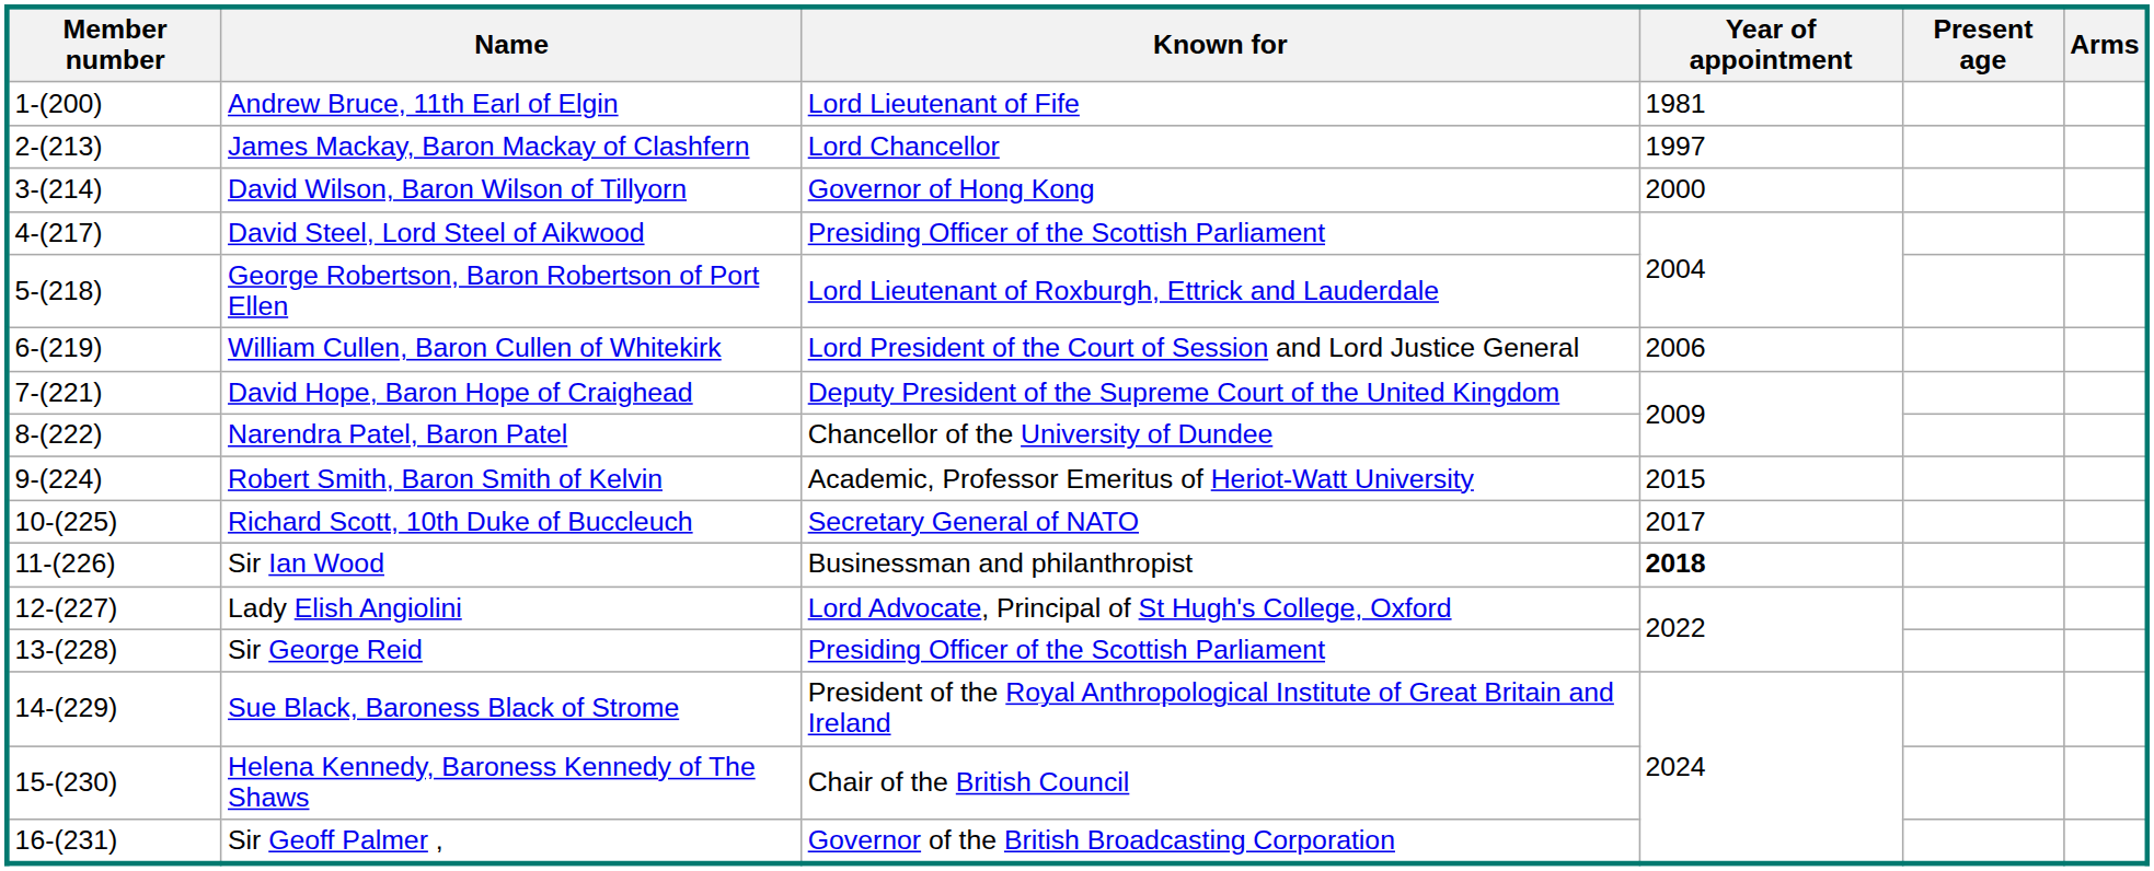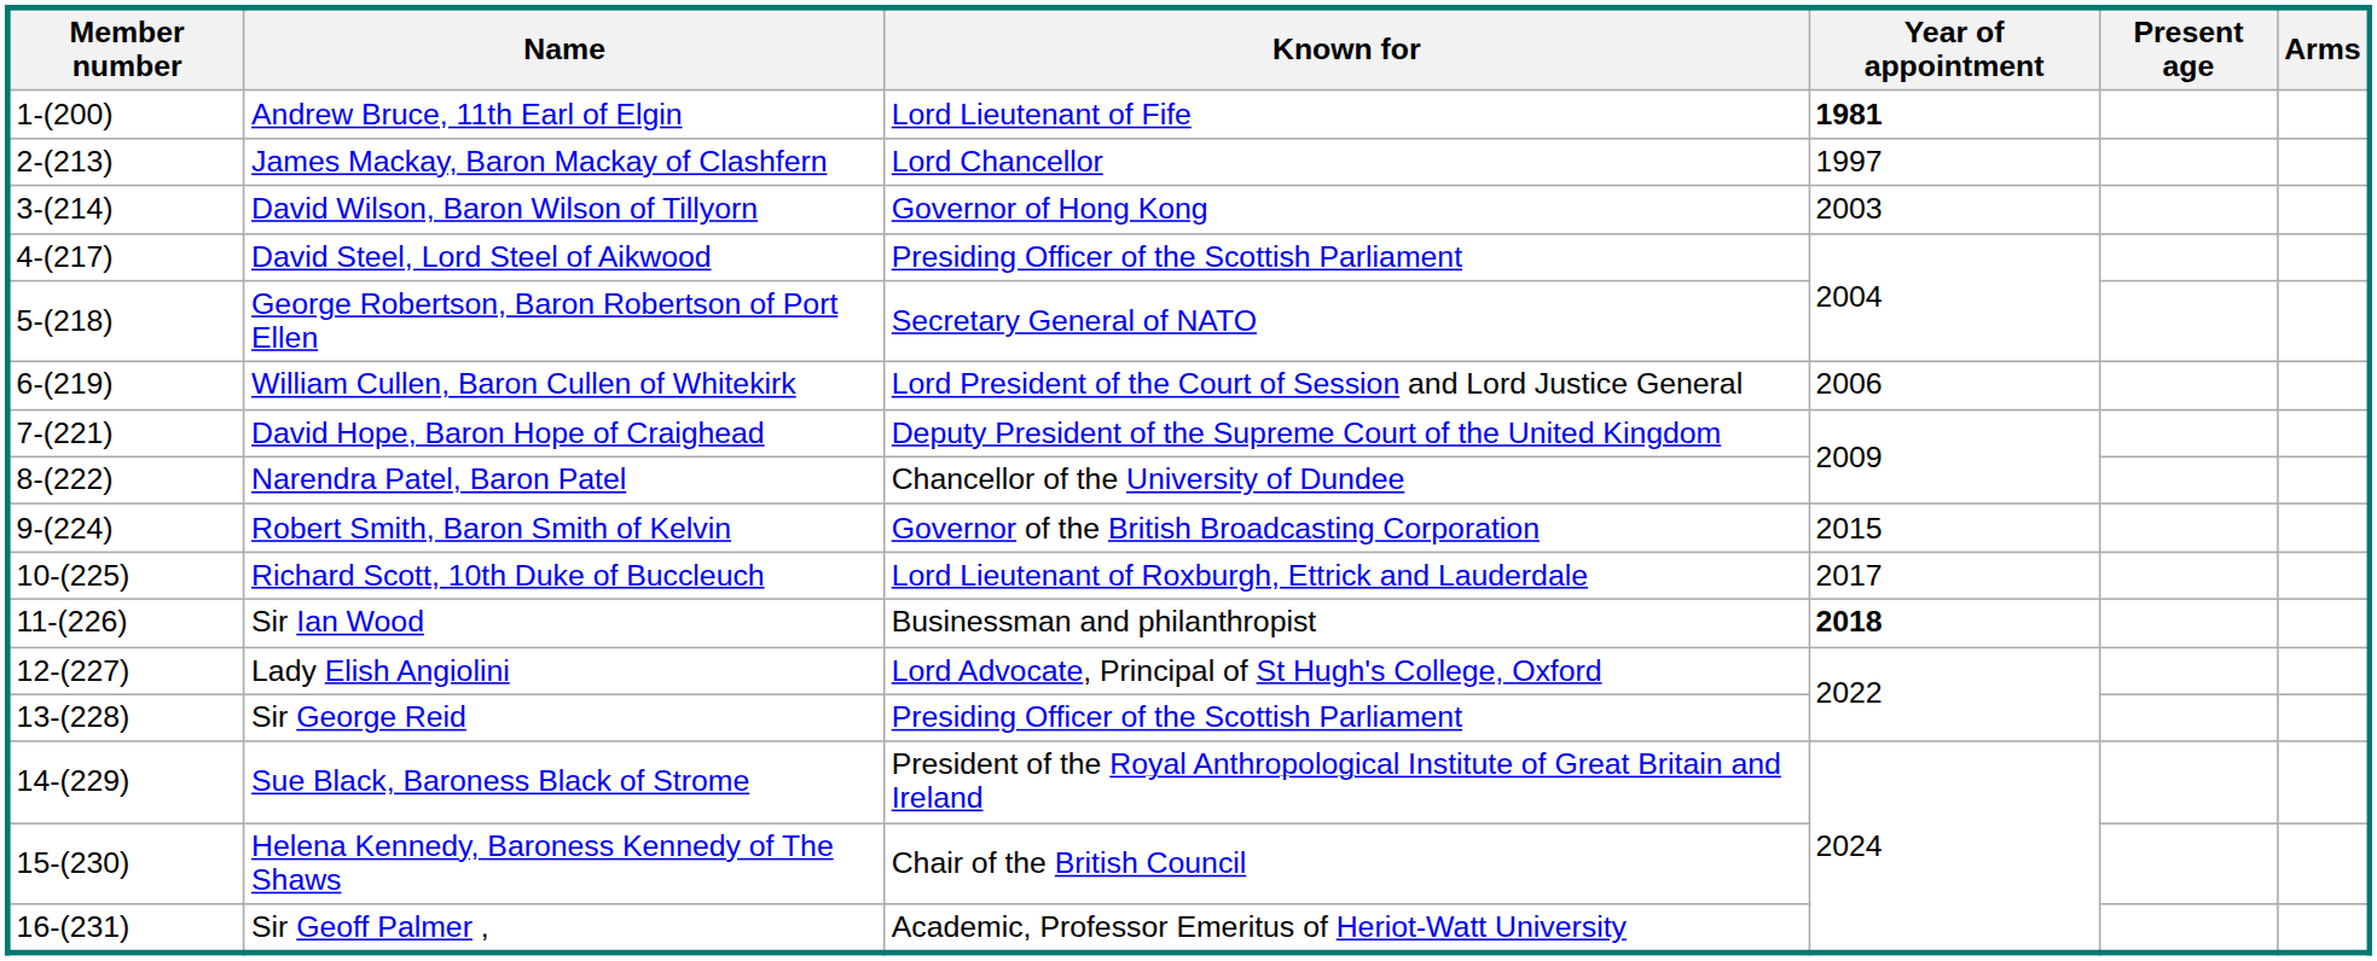 <table class="wikitable" style="width:100%; background:white; border:#01796f solid;">
 <tr>
 <th>Member number</th>
 <th>Name</th>
 <th>Known for</th>
 <th>Year of appointment</th>
 <th>Present age</th>
 <th>Arms</th>
 </tr>
 <tr>
 <td>1-(200)</td>
 <td><a href='#'>Andrew Bruce, 11th Earl of Elgin</a> </td>
 <td><a href='#'>Lord Lieutenant of Fife</a></td>
-<td>1981</td>
+<td><strong>1981</strong></td>
 <td></td>
 <td></td>
 </tr>
 <tr>
 <td>2-(213)</td>
 <td><a href='#'>James Mackay, Baron Mackay of Clashfern</a> </td>
 <td><a href='#'>Lord Chancellor</a></td>
 <td>1997</td>
 <td></td>
 <td></td>
 </tr>
 <tr>
 <td>3-(214)</td>
 <td><a href='#'>David Wilson, Baron Wilson of Tillyorn</a> </td>
 <td><a href='#'>Governor of Hong Kong</a></td>
-<td>2000</td>
+<td>2003</td>
 <td></td>
 <td></td>
 </tr>
 <tr>
 <td>4-(217)</td>
 <td><a href='#'>David Steel, Lord Steel of Aikwood</a>  </td>
 <td><a href='#'>Presiding Officer of the Scottish Parliament</a></td>
 <td rowspan="2">2004</td>
 <td></td>
 <td></td>
 </tr>
 <tr>
 <td>5-(218)</td>
 <td><a href='#'>George Robertson, Baron Robertson of Port Ellen</a> </td>
-<td><a href='#'>Lord Lieutenant of Roxburgh, Ettrick and Lauderdale</a></td>
+<td><a href='#'>Secretary General of NATO</a></td>
 <td></td>
 <td></td>
 </tr>
 <tr>
 <td>6-(219)</td>
 <td><a href='#'>William Cullen, Baron Cullen of Whitekirk</a> </td>
 <td><a href='#'>Lord President of the Court of Session</a> and Lord Justice General</td>
 <td>2006</td>
 <td></td>
 <td></td>
 </tr>
 <tr>
 <td>7-(221)</td>
 <td><a href='#'>David Hope, Baron Hope of Craighead</a> </td>
 <td><a href='#'>Deputy President of the Supreme Court of the United Kingdom</a></td>
 <td rowspan="2">2009</td>
 <td></td>
 <td></td>
 </tr>
 <tr>
 <td>8-(222)</td>
 <td><a href='#'>Narendra Patel, Baron Patel</a> </td>
 <td>Chancellor of the <a href='#'>University of Dundee</a></td>
 <td></td>
 <td></td>
 </tr>
 <tr>
 <td>9-(224)</td>
 <td><a href='#'>Robert Smith, Baron Smith of Kelvin</a> </td>
-<td>Academic, Professor Emeritus of <a href='#'>Heriot-Watt University</a></td>
+<td><a href='#'>Governor</a> of the <a href='#'>British Broadcasting Corporation</a></td>
 <td>2015</td>
 <td></td>
 <td></td>
 </tr>
 <tr>
 <td>10-(225)</td>
 <td><a href='#'>Richard Scott, 10th Duke of Buccleuch</a> </td>
-<td><a href='#'>Secretary General of NATO</a></td>
+<td><a href='#'>Lord Lieutenant of Roxburgh, Ettrick and Lauderdale</a></td>
 <td>2017</td>
 <td></td>
 <td></td>
 </tr>
 <tr>
 <td>11-(226)</td>
 <td>Sir <a href='#'>Ian Wood</a> </td>
 <td>Businessman and philanthropist</td>
 <td><strong>2018</strong></td>
 <td></td>
 <td></td>
 </tr>
 <tr>
 <td>12-(227)</td>
 <td>Lady <a href='#'>Elish Angiolini</a> </td>
 <td><a href='#'>Lord Advocate</a>, Principal of <a href='#'>St Hugh's College, Oxford</a></td>
 <td rowspan="2">2022</td>
 <td></td>
 <td></td>
 </tr>
 <tr>
 <td>13-(228)</td>
 <td>Sir <a href='#'>George Reid</a> </td>
 <td><a href='#'>Presiding Officer of the Scottish Parliament</a></td>
 <td></td>
 <td></td>
 </tr>
 <tr>
 <td>14-(229)</td>
 <td><a href='#'>Sue Black, Baroness Black of Strome</a> </td>
 <td>President of the <a href='#'>Royal Anthropological Institute of Great Britain and Ireland</a></td>
 <td rowspan="3">2024</td>
 <td></td>
 <td></td>
 </tr>
 <tr>
 <td>15-(230)</td>
 <td><a href='#'>Helena Kennedy, Baroness Kennedy of The Shaws</a> </td>
 <td>Chair of the <a href='#'>British Council</a></td>
 <td></td>
 <td></td>
 </tr>
 <tr>
 <td>16-(231)</td>
 <td>Sir <a href='#'>Geoff Palmer</a> , </td>
-<td><a href='#'>Governor</a> of the <a href='#'>British Broadcasting Corporation</a></td>
+<td>Academic, Professor Emeritus of <a href='#'>Heriot-Watt University</a></td>
 <td></td>
 <td></td>
 </tr>
 </table>
